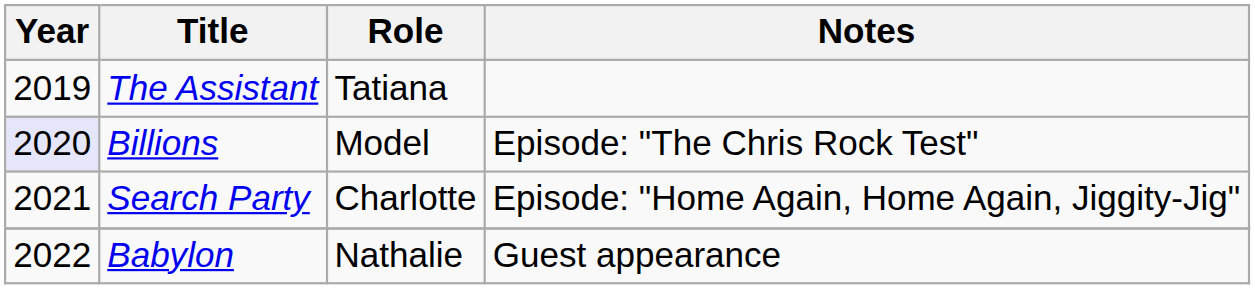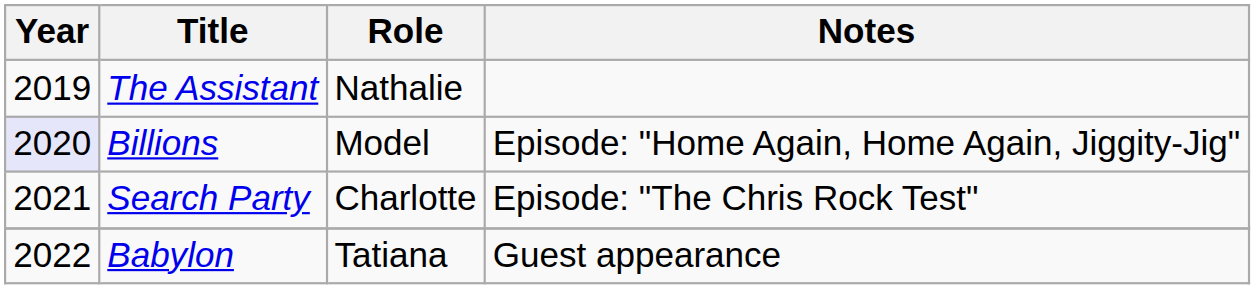 <table class="wikitable sortable">
 <tr>
 <th>Year</th>
 <th>Title</th>
 <th>Role</th>
 <th class="unsortable">Notes</th>
 </tr>
 <tr>
 <td>2019</td>
 <td><em><a href='#'>The Assistant</a></em></td>
-<td>Tatiana</td>
+<td>Nathalie</td>
 <td></td>
 </tr>
 <tr>
 <td style="background: lavender;">2020</td>
 <td><em><a href='#'>Billions</a></em></td>
 <td>Model</td>
-<td>Episode: "The Chris Rock Test"</td>
+<td>Episode: "Home Again, Home Again, Jiggity-Jig"</td>
 </tr>
 <tr>
 <td>2021</td>
 <td><em><a href='#'>Search Party</a></em></td>
 <td>Charlotte</td>
-<td>Episode: "Home Again, Home Again, Jiggity-Jig"</td>
+<td>Episode: "The Chris Rock Test"</td>
 </tr>
 <tr>
 </tr>
 <tr>
 <td>2022</td>
 <td><em><a href='#'>Babylon</a></td>
-<td>Nathalie</td>
+<td>Tatiana</td>
 <td>Guest appearance</td>
 </tr>
 </table>
